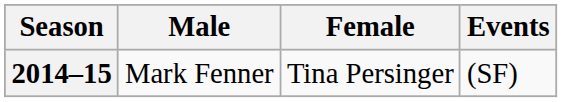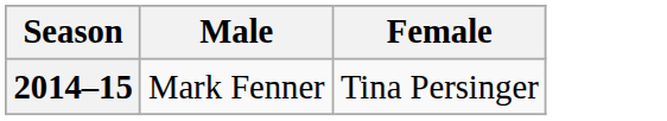 <table class="wikitable">
 <tr>
 <th scope="col">Season</th>
 <th scope="col">Male</th>
 <th scope="col">Female</th>
-<th scope="col">Events</th>
 </tr>
 <tr>
 <th scope="row">2014–15</th>
 <td>Mark Fenner</td>
 <td>Tina Persinger</td>
-<td> (SF)</td>
 </tr>
 </table>
